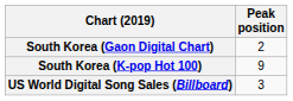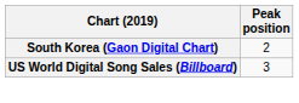 <table class="wikitable plainrowheaders" style="text-align:center">
 <tr>
 <th scope="col">Chart (2019)</th>
 <th scope="col">Peak<br>position</th>
 </tr>
 <tr>
 <th scope="row">South Korea (<a href='#'>Gaon Digital Chart</a>)</th>
 <td>2</td>
 </tr>
 <tr>
-<th scope="row">South Korea (<a href='#'>K-pop Hot 100</a>)</th>
-<td>9</td>
-</tr>
-<tr>
 <th scope="row">US World Digital Song Sales (<em><a href='#'>Billboard</a></em>)</th>
 <td>3</td>
 </tr>
 </table>
